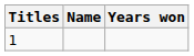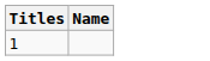 <table class="wikitable style="font-size:100%; text-align: left; width:70%">
 <tr>
 <th>Titles</th>
 <th>Name</th>
-<th>Years won</th>
 </tr>
 <tr>
 <td>1</td>
 <td></td>
-<td></td>
 </tr>
 </table>
